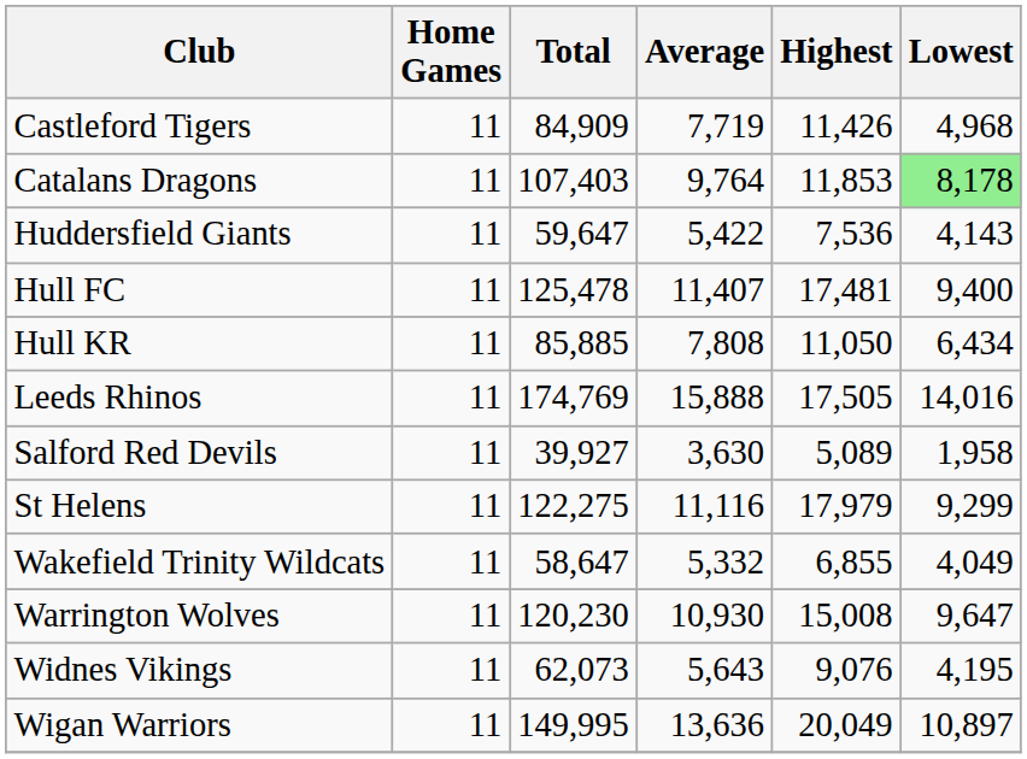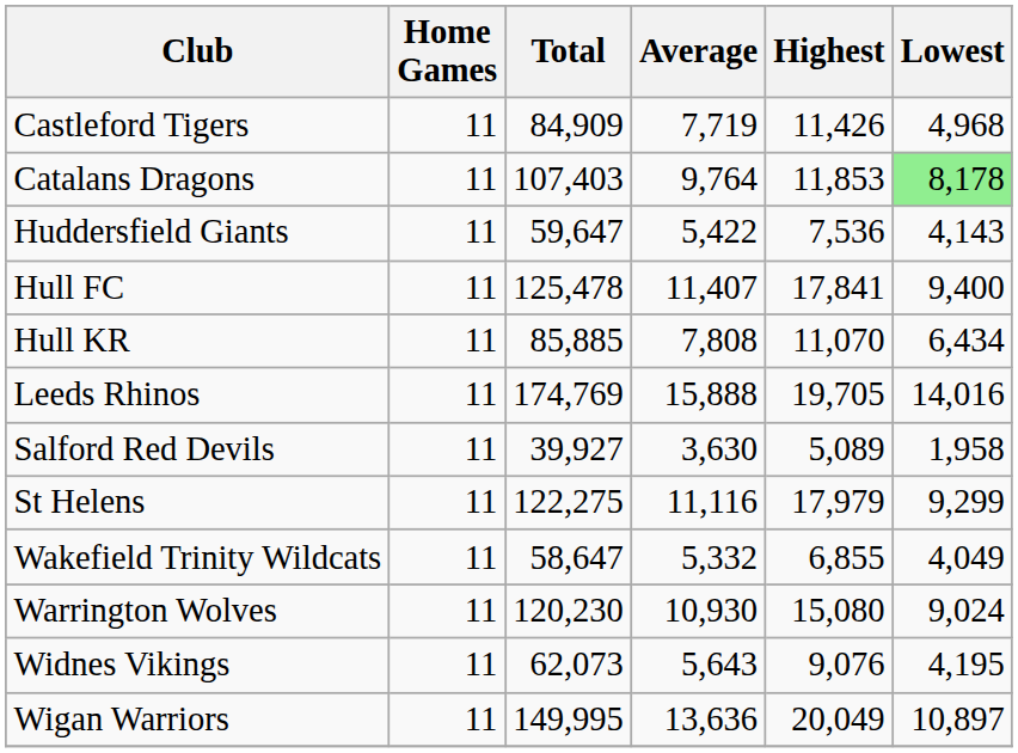 <table class="wikitable sortable" style="text-align:right">
 <tr>
 <th>Club</th>
 <th>Home<br>Games</th>
 <th>Total</th>
 <th>Average</th>
 <th>Highest</th>
 <th>Lowest</th>
 </tr>
 <tr>
 <td style="text-align:left"> Castleford Tigers</td>
 <td>11</td>
 <td>84,909</td>
 <td>7,719</td>
 <td>11,426</td>
 <td>4,968</td>
 </tr>
 <tr>
 <td style="text-align:left"> Catalans Dragons</td>
 <td>11</td>
 <td>107,403</td>
 <td>9,764</td>
 <td>11,853</td>
 <td style="background: lightgreen;">8,178</td>
 </tr>
 <tr>
 <td style="text-align:left"> Huddersfield Giants</td>
 <td>11</td>
 <td>59,647</td>
 <td>5,422</td>
 <td>7,536</td>
 <td>4,143</td>
 </tr>
 <tr>
 <td style="text-align:left"> Hull FC</td>
 <td>11</td>
 <td>125,478</td>
 <td>11,407</td>
-<td>17,481</td>
+<td>17,841</td>
 <td>9,400</td>
 </tr>
 <tr>
 <td style="text-align:left"> Hull KR</td>
 <td>11</td>
 <td>85,885</td>
 <td>7,808</td>
-<td>11,050</td>
+<td>11,070</td>
 <td>6,434</td>
 </tr>
 <tr>
 <td style="text-align:left"> Leeds Rhinos</td>
 <td>11</td>
 <td>174,769</td>
 <td>15,888</td>
-<td>17,505</td>
+<td>19,705</td>
 <td>14,016</td>
 </tr>
 <tr>
 <td style="text-align:left"> Salford Red Devils</td>
 <td>11</td>
 <td>39,927</td>
 <td>3,630</td>
 <td>5,089</td>
 <td>1,958</td>
 </tr>
 <tr>
 <td style="text-align:left"> St Helens</td>
 <td>11</td>
 <td>122,275</td>
 <td>11,116</td>
 <td>17,979</td>
 <td>9,299</td>
 </tr>
 <tr>
 <td style="text-align:left"> Wakefield Trinity Wildcats</td>
 <td>11</td>
 <td>58,647</td>
 <td>5,332</td>
 <td>6,855</td>
 <td>4,049</td>
 </tr>
 <tr>
 <td style="text-align:left"> Warrington Wolves</td>
 <td>11</td>
 <td>120,230</td>
 <td>10,930</td>
-<td>15,008</td>
-<td>9,647</td>
+<td>15,080</td>
+<td>9,024</td>
 </tr>
 <tr>
 <td style="text-align:left"> Widnes Vikings</td>
 <td>11</td>
 <td>62,073</td>
 <td>5,643</td>
 <td>9,076</td>
 <td>4,195</td>
 </tr>
 <tr>
 <td style="text-align:left"> Wigan Warriors</td>
 <td>11</td>
 <td>149,995</td>
 <td>13,636</td>
 <td>20,049</td>
 <td>10,897</td>
 </tr>
 <tr>
 </tr>
 </table>
